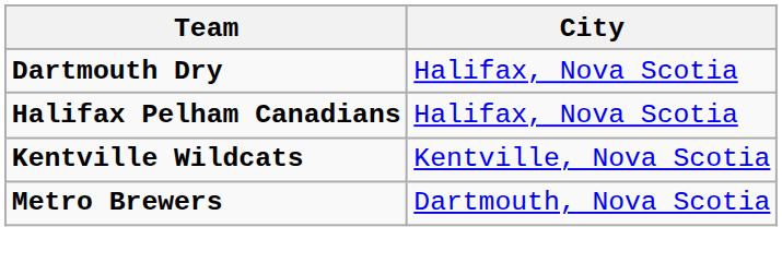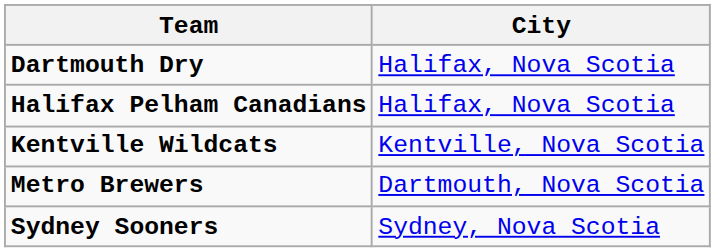 <table class="wikitable">
 <tr>
 <th>Team</th>
 <th>City</th>
 </tr>
 <tr>
 <td><strong>Dartmouth Dry</strong></td>
 <td><a href='#'>Halifax, Nova Scotia</a></td>
 </tr>
 <tr>
 <td><strong>Halifax Pelham Canadians</strong></td>
 <td><a href='#'>Halifax, Nova Scotia</a></td>
 </tr>
 <tr>
 <td><strong>Kentville Wildcats</strong></td>
 <td><a href='#'>Kentville, Nova Scotia</a></td>
 </tr>
 <tr>
 <td><strong>Metro Brewers</strong></td>
 <td><a href='#'>Dartmouth, Nova Scotia</a></td>
 </tr>
+<tr>
+<td><strong>Sydney Sooners</strong></td>
+<td><a href='#'>Sydney, Nova Scotia</a></td>
+</tr>
 </table>
